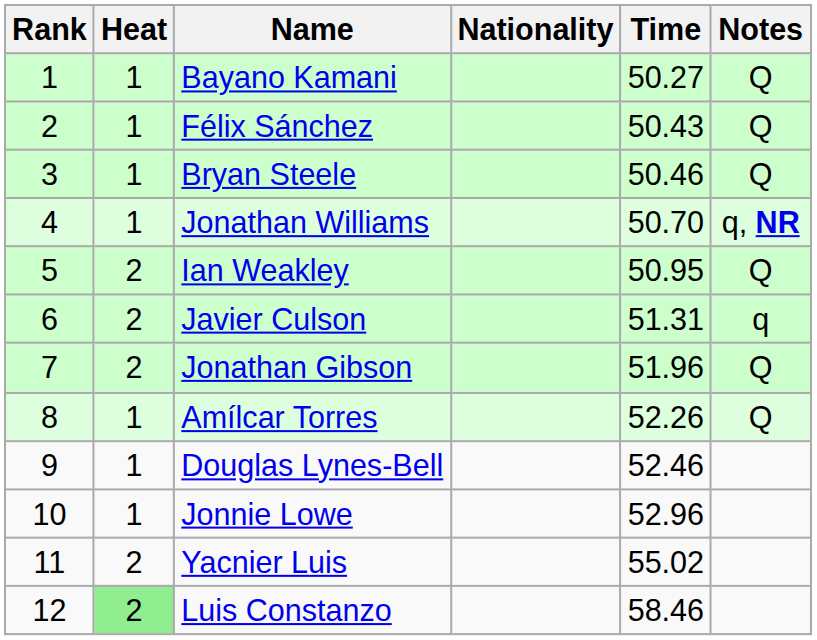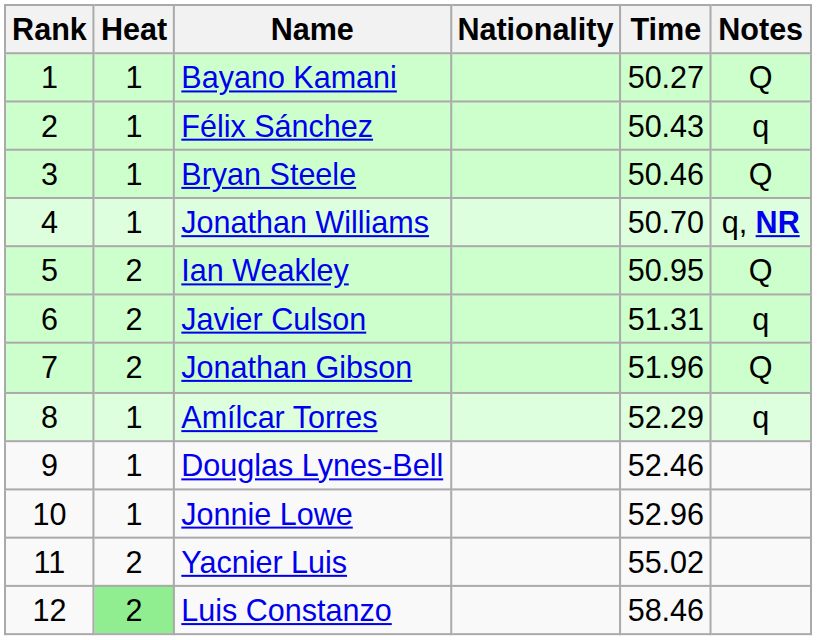 <table class="wikitable sortable" style="text-align:center; font-size:95%">
 <tr>
 <th>Rank</th>
 <th>Heat</th>
 <th>Name</th>
 <th>Nationality</th>
 <th>Time</th>
 <th>Notes</th>
 </tr>
 <tr bgcolor=ccffcc>
 <td>1</td>
 <td>1</td>
 <td align=left><a href='#'>Bayano Kamani</a></td>
 <td align=left></td>
 <td>50.27</td>
 <td>Q</td>
 </tr>
 <tr bgcolor=ccffcc>
 <td>2</td>
 <td>1</td>
 <td align=left><a href='#'>Félix Sánchez</a></td>
 <td align=left></td>
 <td>50.43</td>
-<td>Q</td>
+<td>q</td>
 </tr>
 <tr bgcolor=ccffcc>
 <td>3</td>
 <td>1</td>
 <td align=left><a href='#'>Bryan Steele</a></td>
 <td align=left></td>
 <td>50.46</td>
 <td>Q</td>
 </tr>
 <tr bgcolor=ddffdd>
 <td>4</td>
 <td>1</td>
 <td align=left><a href='#'>Jonathan Williams</a></td>
 <td align=left></td>
 <td>50.70</td>
 <td>q, <strong><a href='#'>NR</a></strong></td>
 </tr>
 <tr bgcolor=ccffcc>
 <td>5</td>
 <td>2</td>
 <td align=left><a href='#'>Ian Weakley</a></td>
 <td align=left></td>
 <td>50.95</td>
 <td>Q</td>
 </tr>
 <tr bgcolor=ccffcc>
 <td>6</td>
 <td>2</td>
 <td align=left><a href='#'>Javier Culson</a></td>
 <td align=left></td>
 <td>51.31</td>
 <td>q</td>
 </tr>
 <tr bgcolor=ccffcc>
 <td>7</td>
 <td>2</td>
 <td align=left><a href='#'>Jonathan Gibson</a></td>
 <td align=left></td>
 <td>51.96</td>
 <td>Q</td>
 </tr>
 <tr bgcolor=ddffdd>
 <td>8</td>
 <td>1</td>
 <td align=left><a href='#'>Amílcar Torres</a></td>
 <td align=left></td>
-<td>52.26</td>
-<td>Q</td>
+<td>52.29</td>
+<td>q</td>
 </tr>
 <tr>
 <td>9</td>
 <td>1</td>
 <td align=left><a href='#'>Douglas Lynes-Bell</a></td>
 <td align=left></td>
 <td>52.46</td>
 <td></td>
 </tr>
 <tr>
 <td>10</td>
 <td>1</td>
 <td align=left><a href='#'>Jonnie Lowe</a></td>
 <td align=left></td>
 <td>52.96</td>
 <td></td>
 </tr>
 <tr>
 <td>11</td>
 <td>2</td>
 <td align=left><a href='#'>Yacnier Luis</a></td>
 <td align=left></td>
 <td>55.02</td>
 <td></td>
 </tr>
 <tr>
 <td>12</td>
 <td style="background: lightgreen;">2</td>
 <td align=left><a href='#'>Luis Constanzo</a></td>
 <td align=left></td>
 <td>58.46</td>
 <td></td>
 </tr>
 </table>
